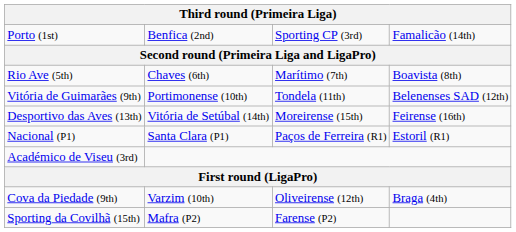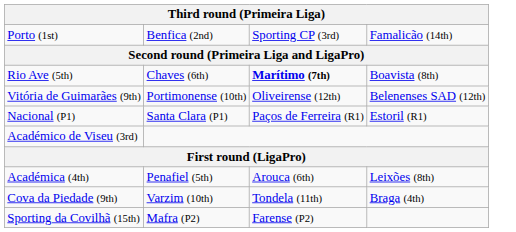 <table class="wikitable">
 <tr>
 <th colspan="4">Third round (Primeira Liga)</th>
 </tr>
 <tr>
 <td><a href='#'>Porto</a> <small>(1st)</small></td>
 <td><a href='#'>Benfica</a> <small>(2nd)</small></td>
 <td><a href='#'>Sporting CP</a> <small>(3rd)</small></td>
 <td><a href='#'>Famalicão</a> <small>(14th)</small></td>
 </tr>
 <tr>
 <th colspan="4">Second round (Primeira Liga and LigaPro)</th>
 </tr>
 <tr>
 <td><a href='#'>Rio Ave</a> <small>(5th)</small></td>
 <td><a href='#'>Chaves</a> <small>(6th)</small></td>
-<td><a href='#'>Marítimo</a> <small>(7th)</small></td>
+<td><strong><a href='#'>Marítimo</a> <small>(7th)</small></strong></td>
 <td><a href='#'>Boavista</a> <small>(8th)</small></td>
 </tr>
 <tr>
 <td><a href='#'>Vitória de Guimarães</a> <small>(9th)</small></td>
 <td><a href='#'>Portimonense</a> <small>(10th)</small></td>
-<td><a href='#'>Tondela</a> <small>(11th)</small></td>
+<td><a href='#'>Oliveirense</a> <small>(12th)</small></td>
 <td><a href='#'>Belenenses SAD</a> <small>(12th)</small></td>
-</tr>
-<tr>
-<td><a href='#'>Desportivo das Aves</a> <small>(13th)</small></td>
-<td><a href='#'>Vitória de Setúbal</a> <small>(14th)</small></td>
-<td><a href='#'>Moreirense</a> <small>(15th)</small></td>
-<td><a href='#'>Feirense</a> <small>(16th)</small></td>
 </tr>
 <tr>
 <td><a href='#'>Nacional</a> <small>(P1)</small></td>
 <td><a href='#'>Santa Clara</a> <small>(P1)</small></td>
 <td><a href='#'>Paços de Ferreira</a> <small>(R1)</small></td>
 <td><a href='#'>Estoril</a> <small>(R1)</small></td>
 </tr>
 <tr>
 <td><a href='#'>Académico de Viseu</a> <small>(3rd)</small></td>
 <td colspan=3></td>
 </tr>
 <tr>
 <th colspan="4">First round (LigaPro)</th>
 </tr>
 <tr>
+<td><a href='#'>Académica</a> <small>(4th)</small></td>
+<td><a href='#'>Penafiel</a> <small>(5th)</small></td>
+<td><a href='#'>Arouca</a> <small>(6th)</small></td>
+<td><a href='#'>Leixões</a> <small>(8th)</small></td>
+</tr>
+<tr>
 <td><a href='#'>Cova da Piedade</a> <small>(9th)</small></td>
 <td><a href='#'>Varzim</a> <small>(10th)</small></td>
-<td><a href='#'>Oliveirense</a> <small>(12th)</small></td>
+<td><a href='#'>Tondela</a> <small>(11th)</small></td>
 <td><a href='#'>Braga</a> <small>(4th)</small></td>
 </tr>
 <tr>
 <td><a href='#'>Sporting da Covilhã</a> <small>(15th)</small></td>
 <td><a href='#'>Mafra</a> <small>(P2)</small></td>
 <td><a href='#'>Farense</a> <small>(P2)</small></td>
 <td></td>
 </tr>
 </table>
